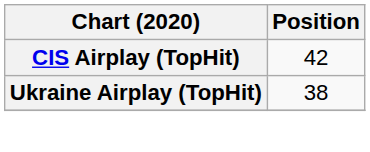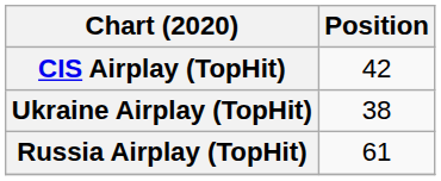 <table class="wikitable sortable plainrowheaders" style="text-align:center">
 <tr>
 <th scope="col">Chart (2020)</th>
 <th scope="col">Position</th>
 </tr>
 <tr>
 <th scope="row"><a href='#'>CIS</a> Airplay (TopHit)</th>
 <td>42</td>
 </tr>
 <tr>
 <th scope="row">Ukraine Airplay (TopHit)</th>
 <td>38</td>
 </tr>
 <tr>
+<th scope="row">Russia Airplay (TopHit)</th>
+<td>61</td>
+</tr>
+<tr>
 </tr>
 </table>
